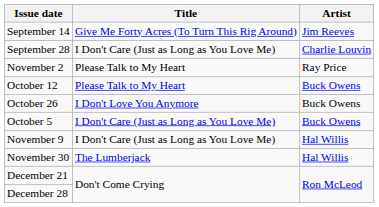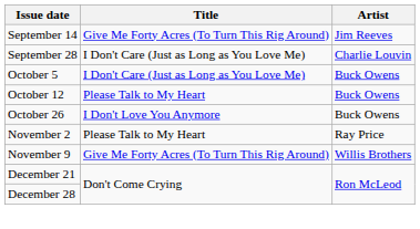 <table class="wikitable">
 <tr>
 <th>Issue date</th>
 <th>Title</th>
 <th>Artist</th>
 </tr>
 <tr>
 <td>September 14</td>
 <td><a href='#'>Give Me Forty Acres (To Turn This Rig Around)</a></td>
 <td><a href='#'>Jim Reeves</a></td>
 </tr>
 <tr>
 <td>September 28</td>
 <td>I Don't Care (Just as Long as You Love Me)</td>
 <td><a href='#'>Charlie Louvin</a></td>
 </tr>
 <tr>
-<td>November 2</td>
-<td>Please Talk to My Heart</td>
-<td>Ray Price</td>
+<td>October 5</td>
+<td><a href='#'>I Don't Care (Just as Long as You Love Me)</a></td>
+<td><a href='#'>Buck Owens</a></td>
 </tr>
 <tr>
 <td>October 12</td>
 <td><a href='#'>Please Talk to My Heart</a></td>
 <td><a href='#'>Buck Owens</a></td>
 </tr>
 <tr>
 <td>October 26</td>
 <td><a href='#'>I Don't Love You Anymore</a></td>
 <td>Buck Owens</td>
 </tr>
 <tr>
-<td>October 5</td>
-<td><a href='#'>I Don't Care (Just as Long as You Love Me)</a></td>
-<td><a href='#'>Buck Owens</a></td>
+<td>November 2</td>
+<td>Please Talk to My Heart</td>
+<td>Ray Price</td>
 </tr>
 <tr>
 <td>November 9</td>
-<td>I Don't Care (Just as Long as You Love Me)</td>
-<td><a href='#'>Hal Willis</a></td>
-</tr>
-<tr>
-<td>November 30</td>
-<td><a href='#'>The Lumberjack</a></td>
-<td><a href='#'>Hal Willis</a></td>
+<td><a href='#'>Give Me Forty Acres (To Turn This Rig Around)</a></td>
+<td><a href='#'>Willis Brothers</a></td>
 </tr>
 <tr>
 <td>December 21</td>
 <td rowspan=2>Don't Come Crying</td>
 <td rowspan=2><a href='#'>Ron McLeod</a></td>
 </tr>
 <tr>
 <td>December 28</td>
 </tr>
 </table>
